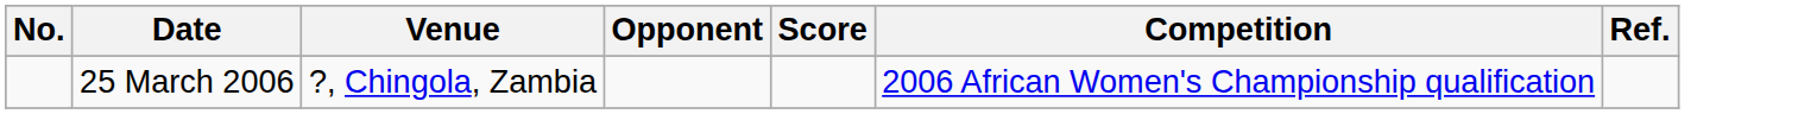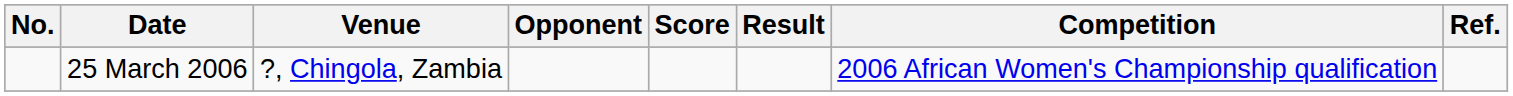 <table class="wikitable">
 <tr>
 <th>No.</th>
 <th>Date</th>
 <th>Venue</th>
 <th>Opponent</th>
 <th>Score</th>
+<th>Result</th>
 <th>Competition</th>
 <th>Ref.</th>
 </tr>
 <tr>
 <td></td>
 <td>25 March 2006</td>
 <td>?, <a href='#'>Chingola</a>, Zambia</td>
 <td></td>
 <td></td>
+<td></td>
 <td><a href='#'>2006 African Women's Championship qualification</a></td>
 <td></td>
 </tr>
 </table>
